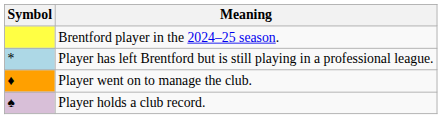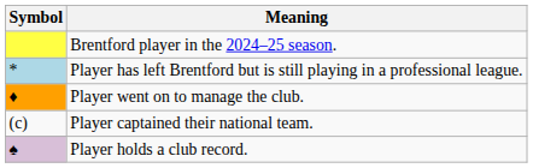 <table Class="wikitable">
 <tr>
 <th>Symbol</th>
 <th>Meaning</th>
 </tr>
 <tr>
 <td style="background:#ff4;"></td>
 <td>Brentford player in the <a href='#'>2024–25 season</a>.</td>
 </tr>
 <tr>
 <td style="background:lightblue;">*</td>
 <td>Player has left Brentford but is still playing in a professional league.</td>
 </tr>
 <tr>
 <td style="background:#ffa000;">♦</td>
 <td>Player went on to manage the club.</td>
 </tr>
 <tr>
+<td>(c)</td>
+<td>Player captained their national team.</td>
+</tr>
+<tr>
 <td style="background:thistle;">♠</td>
 <td>Player holds a club record.</td>
 </tr>
 </table>
